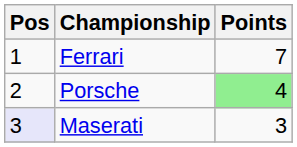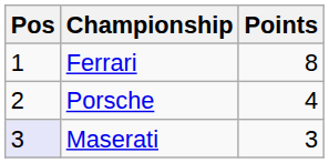 <table class="wikitable" style="font-size: 95%;">
 <tr>
 <th>Pos</th>
 <th>Championship</th>
 <th>Points</th>
 </tr>
 <tr>
 <td>1</td>
 <td> <a href='#'>Ferrari</a></td>
-<td align="right">7</td>
+<td align="right">8</td>
 </tr>
 <tr>
 <td>2</td>
 <td> <a href='#'>Porsche</a></td>
-<td align="right" style="background: lightgreen;">4</td>
+<td align="right">4</td>
 </tr>
 <tr>
 <td style="background: lavender;">3</td>
 <td> <a href='#'>Maserati</a></td>
 <td align="right">3</td>
 </tr>
 </table>
